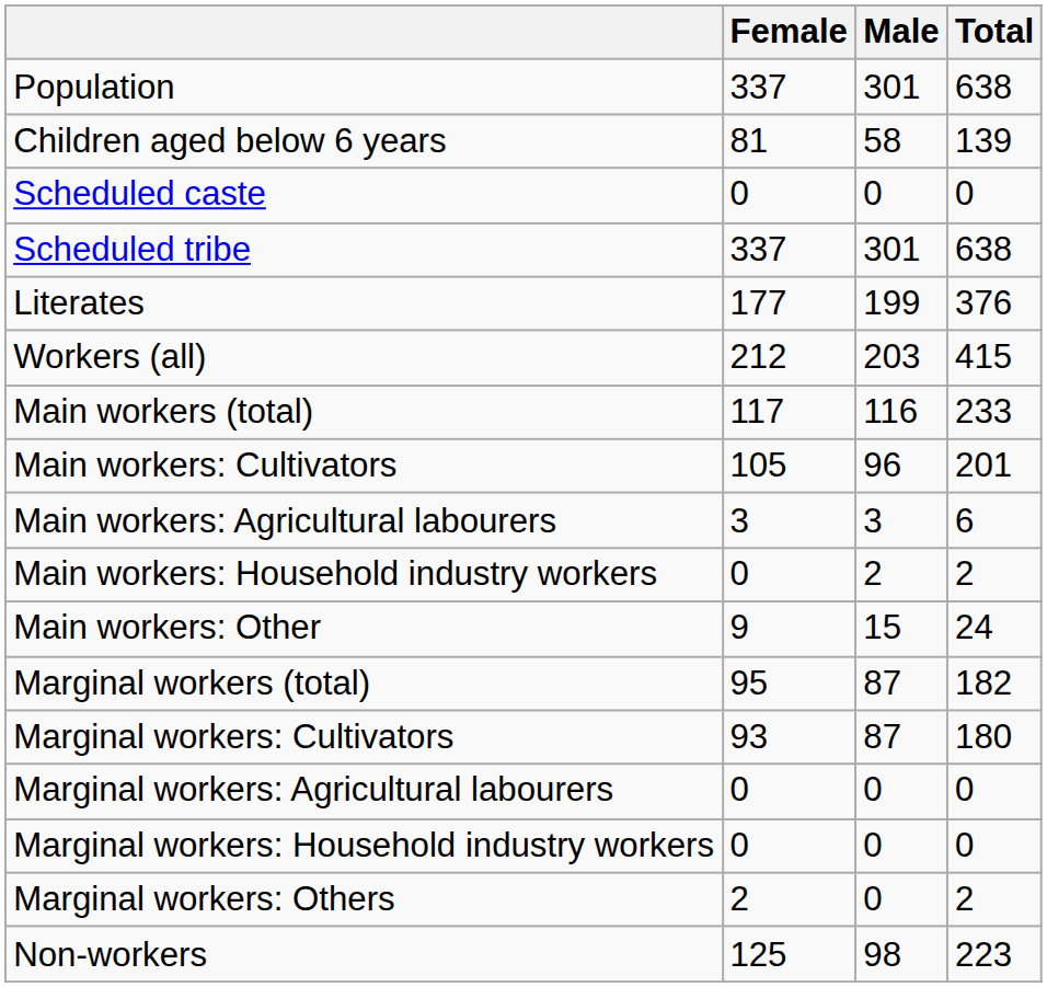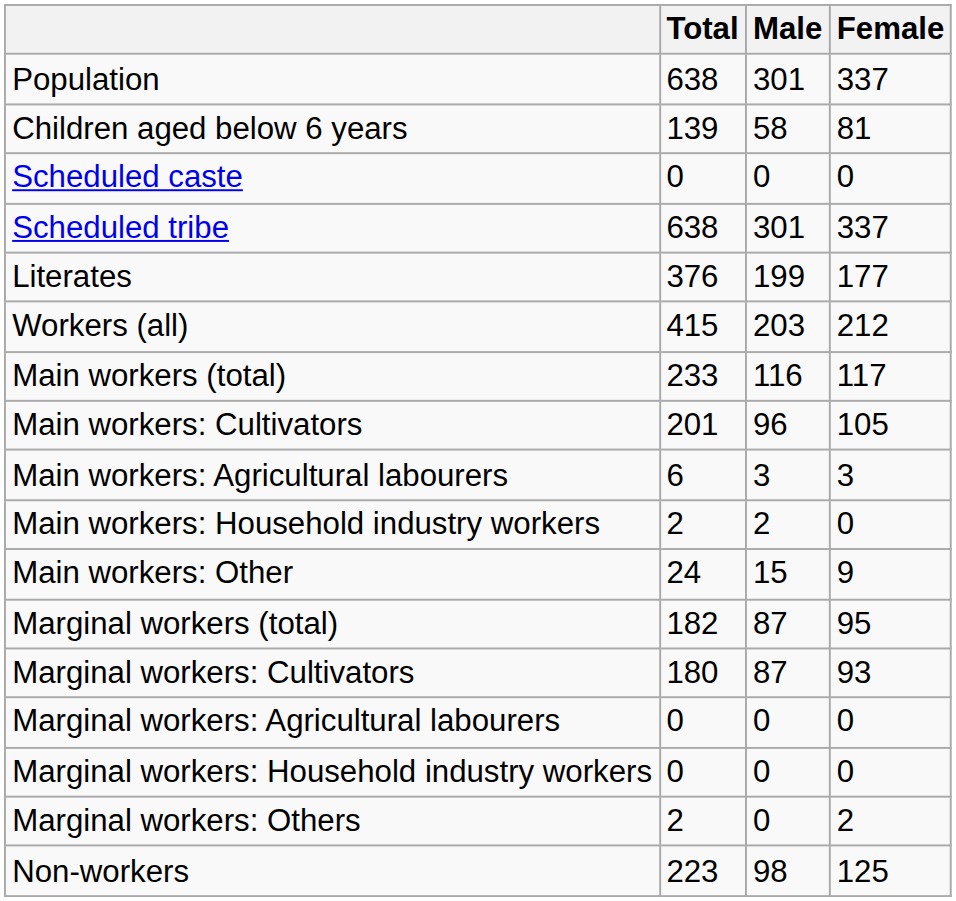 <table class="wikitable sortable">
 <tr>
 <th></th>
+<th>Total</th>
+<th>Male</th>
 <th>Female</th>
-<th>Male</th>
-<th>Total</th>
 </tr>
 <tr>
 <td>Population</td>
+<td>638</td>
+<td>301</td>
 <td>337</td>
-<td>301</td>
-<td>638</td>
 </tr>
 <tr>
 <td>Children aged below 6 years</td>
+<td>139</td>
+<td>58</td>
 <td>81</td>
-<td>58</td>
-<td>139</td>
 </tr>
 <tr>
 <td><a href='#'>Scheduled caste</a></td>
 <td>0</td>
 <td>0</td>
 <td>0</td>
 </tr>
 <tr>
 <td><a href='#'>Scheduled tribe</a></td>
+<td>638</td>
+<td>301</td>
 <td>337</td>
-<td>301</td>
-<td>638</td>
 </tr>
 <tr>
 <td>Literates</td>
+<td>376</td>
+<td>199</td>
 <td>177</td>
-<td>199</td>
-<td>376</td>
 </tr>
 <tr>
 <td>Workers (all)</td>
+<td>415</td>
+<td>203</td>
 <td>212</td>
-<td>203</td>
-<td>415</td>
 </tr>
 <tr>
 <td>Main workers (total)</td>
+<td>233</td>
+<td>116</td>
 <td>117</td>
-<td>116</td>
-<td>233</td>
 </tr>
 <tr>
 <td>Main workers: Cultivators</td>
+<td>201</td>
+<td>96</td>
 <td>105</td>
-<td>96</td>
-<td>201</td>
 </tr>
 <tr>
 <td>Main workers: Agricultural labourers</td>
+<td>6</td>
 <td>3</td>
 <td>3</td>
-<td>6</td>
 </tr>
 <tr>
 <td>Main workers: Household industry workers</td>
-<td>0</td>
 <td>2</td>
 <td>2</td>
+<td>0</td>
 </tr>
 <tr>
 <td>Main workers: Other</td>
+<td>24</td>
+<td>15</td>
 <td>9</td>
-<td>15</td>
-<td>24</td>
 </tr>
 <tr>
 <td>Marginal workers (total)</td>
+<td>182</td>
+<td>87</td>
 <td>95</td>
-<td>87</td>
-<td>182</td>
 </tr>
 <tr>
 <td>Marginal workers: Cultivators</td>
+<td>180</td>
+<td>87</td>
 <td>93</td>
-<td>87</td>
-<td>180</td>
 </tr>
 <tr>
 <td>Marginal workers: Agricultural labourers</td>
 <td>0</td>
 <td>0</td>
 <td>0</td>
 </tr>
 <tr>
 <td>Marginal workers: Household industry workers</td>
 <td>0</td>
 <td>0</td>
 <td>0</td>
 </tr>
 <tr>
 <td>Marginal workers: Others</td>
 <td>2</td>
 <td>0</td>
 <td>2</td>
 </tr>
 <tr>
 <td>Non-workers</td>
+<td>223</td>
+<td>98</td>
 <td>125</td>
-<td>98</td>
-<td>223</td>
 </tr>
 </table>
